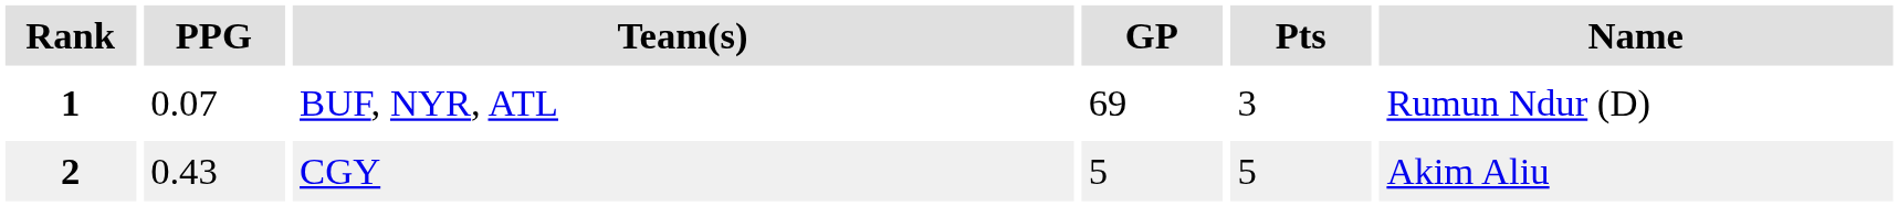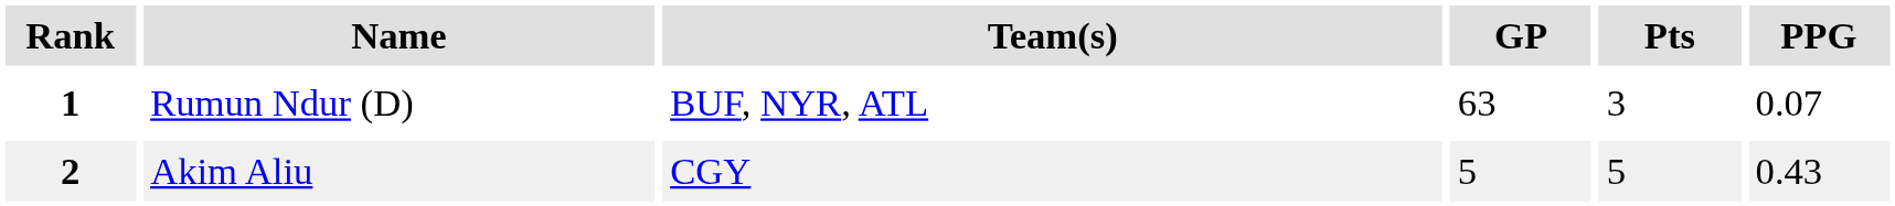 <table id="Table3" cellspacing="3" cellpadding="3" style="font-size:95%;">
 <tr style="text-align:center; background:#e0e0e0">
 <th style="width:3em;">Rank</th>
-<th style="width:3.3em;">PPG</th>
+<th style="width:13em;">Name</th>
 <th style="width:20em;">Team(s)</th>
 <th style="width:3.3em;">GP</th>
 <th style="width:3.3em;">Pts</th>
-<th style="width:13em;">Name</th>
+<th style="width:3.3em;">PPG</th>
 </tr>
 <tr>
 <th>1</th>
+<td><a href='#'>Rumun Ndur</a> (D)</td>
+<td><a href='#'>BUF</a>, <a href='#'>NYR</a>, <a href='#'>ATL</a></td>
+<td>63</td>
+<td>3</td>
 <td>0.07</td>
-<td><a href='#'>BUF</a>, <a href='#'>NYR</a>, <a href='#'>ATL</a></td>
-<td>69</td>
-<td>3</td>
-<td><a href='#'>Rumun Ndur</a> (D)</td>
 </tr>
 <tr style="background:#f0f0f0;">
 <th>2</th>
-<td>0.43</td>
+<td><a href='#'>Akim Aliu</a></td>
 <td><a href='#'>CGY</a></td>
 <td>5</td>
 <td>5</td>
-<td><a href='#'>Akim Aliu</a></td>
+<td>0.43</td>
 </tr>
 </table>
